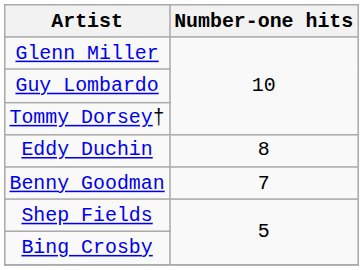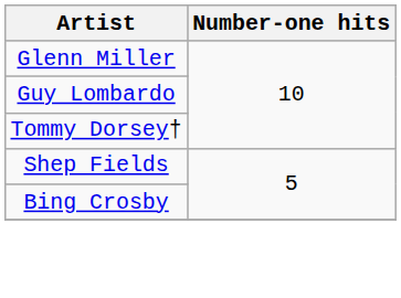 <table class="wikitable sortable" border="1" style="text-align: center;">
 <tr>
 <th>Artist</th>
 <th>Number-one hits</th>
 </tr>
 <tr>
 <td><a href='#'>Glenn Miller</a></td>
 <td rowspan="3">10</td>
 </tr>
 <tr>
 <td><a href='#'>Guy Lombardo</a></td>
 </tr>
 <tr>
 <td><a href='#'>Tommy Dorsey</a>†</td>
 </tr>
 <tr>
-<td><a href='#'>Eddy Duchin</a></td>
-<td>8</td>
-</tr>
-<tr>
-<td><a href='#'>Benny Goodman</a></td>
-<td>7</td>
-</tr>
-<tr>
 <td><a href='#'>Shep Fields</a></td>
 <td rowspan="2">5</td>
 </tr>
 <tr>
 <td><a href='#'>Bing Crosby</a></td>
 </tr>
 <tr>
 </tr>
 </table>
